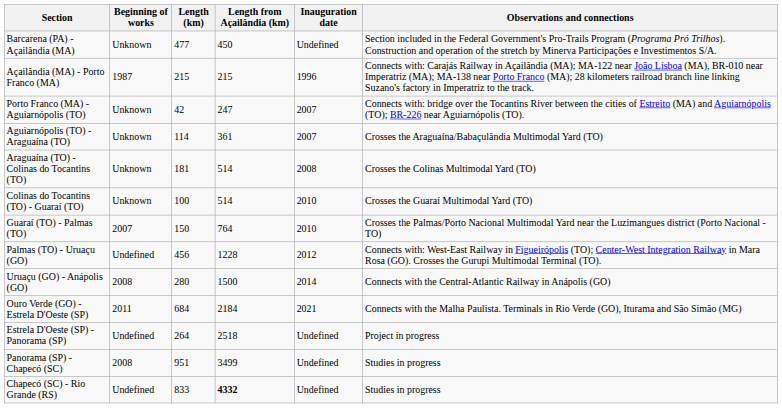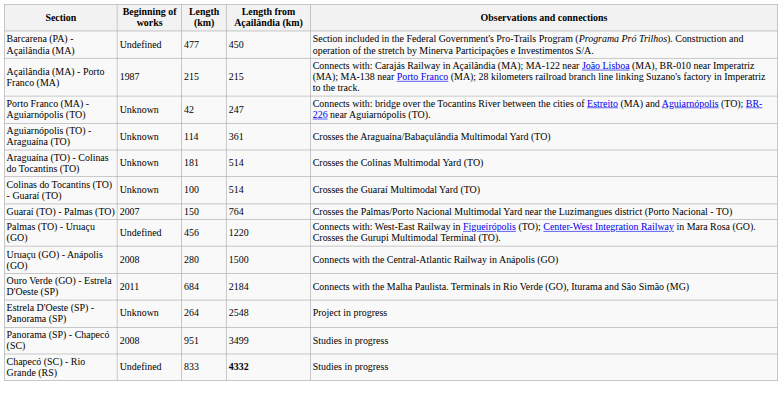 <table class="wikitable">
 <tr>
 <th>Section</th>
 <th>Beginning of works</th>
 <th>Length (km)</th>
 <th>Length from Açailândia (km)</th>
-<th>Inauguration date</th>
 <th>Observations and connections</th>
 </tr>
 <tr>
 <td>Barcarena (PA) - Açailândia (MA)</td>
-<td>Unknown</td>
+<td>Undefined</td>
 <td>477</td>
 <td>450</td>
-<td>Undefined</td>
 <td>Section included in the Federal Government's Pro-Trails Program (<em>Programa Pró Trilhos</em>). Construction and operation of the stretch by Minerva Participações e Investimentos S/A.</td>
 </tr>
 <tr>
 <td>Açailândia (MA) - Porto Franco (MA)</td>
 <td>1987</td>
 <td>215</td>
 <td>215</td>
-<td>1996</td>
 <td>Connects with: Carajás Railway in Açailândia (MA); MA-122 near <a href='#'>João Lisboa</a> (MA), BR-010 near Imperatriz (MA); MA-138 near <a href='#'>Porto Franco</a> (MA); 28 kilometers railroad branch line linking Suzano's factory in Imperatriz to the track.</td>
 </tr>
 <tr>
 <td>Porto Franco (MA) - Aguiarnópolis (TO)</td>
 <td>Unknown</td>
 <td>42</td>
 <td>247</td>
-<td>2007</td>
 <td>Connects with: bridge over the Tocantins River between the cities of <a href='#'>Estreito</a> (MA) and <a href='#'>Aguiarnópolis</a> (TO); <a href='#'>BR-226</a> near Aguiarnópolis (TO).</td>
 </tr>
 <tr>
 <td>Aguiarnópolis (TO) - Araguaína (TO)</td>
 <td>Unknown</td>
 <td>114</td>
 <td>361</td>
-<td>2007</td>
 <td>Crosses the Araguaína/Babaçulândia Multimodal Yard (TO)</td>
 </tr>
 <tr>
 <td>Araguaína (TO) - Colinas do Tocantins (TO)</td>
 <td>Unknown</td>
 <td>181</td>
 <td>514</td>
-<td>2008</td>
 <td>Crosses the Colinas Multimodal Yard (TO)</td>
 </tr>
 <tr>
 <td>Colinas do Tocantins (TO) - Guaraí (TO)</td>
 <td>Unknown</td>
 <td>100</td>
 <td>514</td>
-<td>2010</td>
 <td>Crosses the Guaraí Multimodal Yard (TO)</td>
 </tr>
 <tr>
 <td>Guaraí (TO) - Palmas (TO)</td>
 <td>2007</td>
 <td>150</td>
 <td>764</td>
-<td>2010</td>
 <td>Crosses the Palmas/Porto Nacional Multimodal Yard near the Luzimangues district (Porto Nacional - TO)</td>
 </tr>
 <tr>
 <td>Palmas (TO) - Uruaçu (GO)</td>
 <td>Undefined</td>
 <td>456</td>
-<td>1228</td>
-<td>2012</td>
+<td>1220</td>
 <td>Connects with: West-East Railway in <a href='#'>Figueirópolis</a> (TO); <a href='#'>Center-West Integration Railway</a> in Mara Rosa (GO). Crosses the Gurupi Multimodal Terminal (TO).</td>
 </tr>
 <tr>
 <td>Uruaçu (GO) - Anápolis (GO)</td>
 <td>2008</td>
 <td>280</td>
 <td>1500</td>
-<td>2014</td>
 <td>Connects with the Central-Atlantic Railway in Anápolis (GO)</td>
 </tr>
 <tr>
 <td>Ouro Verde (GO) - Estrela D'Oeste (SP)</td>
 <td>2011</td>
 <td>684</td>
 <td>2184</td>
-<td>2021</td>
 <td>Connects with the Malha Paulista. Terminals in Rio Verde (GO), Iturama and São Simão (MG)</td>
 </tr>
 <tr>
 <td>Estrela D'Oeste (SP) - Panorama (SP)</td>
-<td>Undefined</td>
+<td>Unknown</td>
 <td>264</td>
-<td>2518</td>
-<td>Undefined</td>
+<td>2548</td>
 <td>Project in progress</td>
 </tr>
 <tr>
 <td>Panorama (SP) - Chapecó (SC)</td>
 <td>2008</td>
 <td>951</td>
 <td>3499</td>
-<td>Undefined</td>
 <td>Studies in progress</td>
 </tr>
 <tr>
 <td>Chapecó (SC) - Rio Grande (RS)</td>
 <td>Undefined</td>
 <td>833</td>
 <td><strong>4332</strong></td>
-<td>Undefined</td>
 <td>Studies in progress</td>
 </tr>
 </table>
